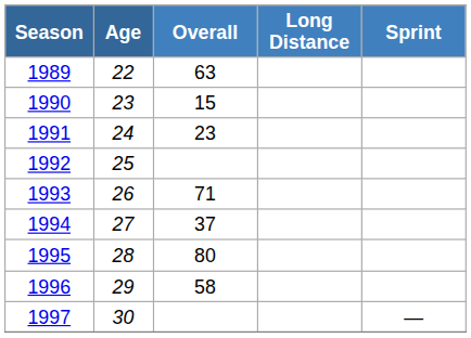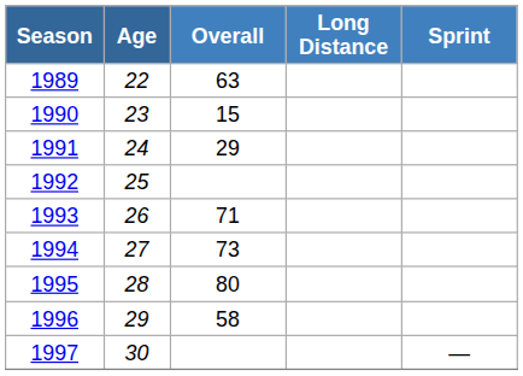 <table class="wikitable" style="font-size:95%; text-align:center; border:grey solid 1px; border-collapse:collapse; background:#ffffff;">
 <tr>
 <th style="background-color:#369; color:white; width:60px;" rowspan="2"> Season </th>
 <th style="background-color:#369; color:white; width:40px;" rowspan="2"> Age </th>
 </tr>
 <tr>
 <th style="background-color:#4180be; color:white; width:75px;">Overall</th>
 <th style="background-color:#4180be; color:white; width:75px;">Long Distance</th>
 <th style="background-color:#4180be; color:white; width:75px;">Sprint</th>
 </tr>
 <tr>
 <td><a href='#'>1989</a></td>
 <td><em>22</em></td>
 <td>63</td>
 <td></td>
 <td></td>
 </tr>
 <tr>
 <td><a href='#'>1990</a></td>
 <td><em>23</em></td>
 <td>15</td>
 <td></td>
 <td></td>
 </tr>
 <tr>
 <td><a href='#'>1991</a></td>
 <td><em>24</em></td>
-<td>23</td>
+<td>29</td>
 <td></td>
 <td></td>
 </tr>
 <tr>
 <td><a href='#'>1992</a></td>
 <td><em>25</em></td>
 <td></td>
 <td></td>
 <td></td>
 </tr>
 <tr>
 <td><a href='#'>1993</a></td>
 <td><em>26</em></td>
 <td>71</td>
 <td></td>
 <td></td>
 </tr>
 <tr>
 <td><a href='#'>1994</a></td>
 <td><em>27</em></td>
-<td>37</td>
+<td>73</td>
 <td></td>
 <td></td>
 </tr>
 <tr>
 <td><a href='#'>1995</a></td>
 <td><em>28</em></td>
 <td>80</td>
 <td></td>
 <td></td>
 </tr>
 <tr>
 <td><a href='#'>1996</a></td>
 <td><em>29</em></td>
 <td>58</td>
 <td></td>
 <td></td>
 </tr>
 <tr>
 <td><a href='#'>1997</a></td>
 <td><em>30</em></td>
 <td></td>
 <td></td>
 <td>—</td>
 </tr>
 <tr>
 </tr>
 </table>
